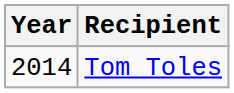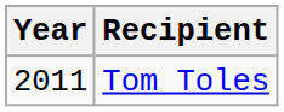 <table class="wikitable">
 <tr>
 <th>Year</th>
 <th>Recipient</th>
 </tr>
 <tr>
-<td>2014</td>
+<td>2011</td>
 <td><a href='#'>Tom Toles</a></td>
 </tr>
 </table>
